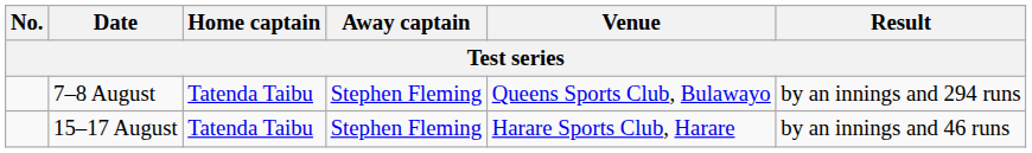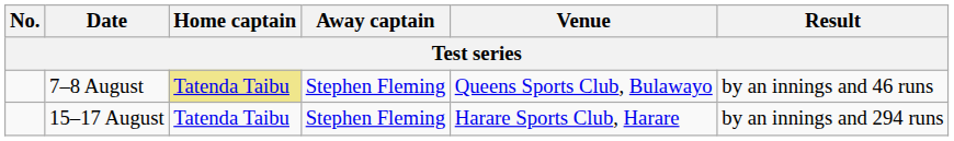 <table class="wikitable">
 <tr>
 <th>No.</th>
 <th>Date</th>
 <th>Home captain</th>
 <th>Away captain</th>
 <th>Venue</th>
 <th>Result</th>
 </tr>
 <tr>
 <th colspan="6">Test series</th>
 </tr>
 <tr>
 <td></td>
 <td>7–8 August</td>
-<td><a href='#'>Tatenda Taibu</a></td>
+<td style="background: khaki;"><a href='#'>Tatenda Taibu</a></td>
 <td><a href='#'>Stephen Fleming</a></td>
 <td><a href='#'>Queens Sports Club</a>, <a href='#'>Bulawayo</a></td>
-<td> by an innings and 294 runs</td>
+<td> by an innings and 46 runs</td>
 </tr>
 <tr>
 <td></td>
 <td>15–17 August</td>
 <td><a href='#'>Tatenda Taibu</a></td>
 <td><a href='#'>Stephen Fleming</a></td>
 <td><a href='#'>Harare Sports Club</a>, <a href='#'>Harare</a></td>
-<td> by an innings and 46 runs</td>
+<td> by an innings and 294 runs</td>
 </tr>
 </table>
